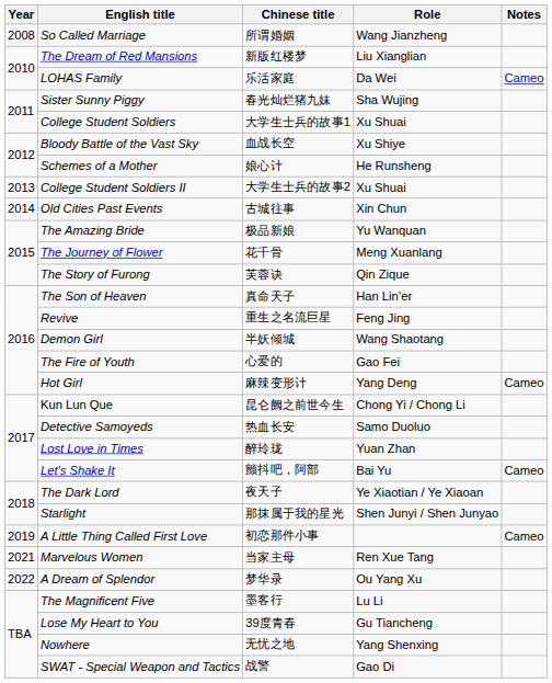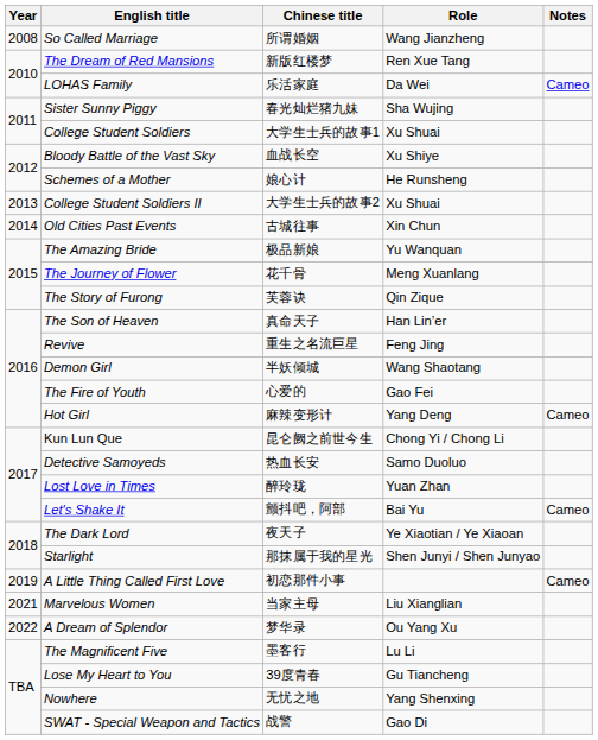 <table class="wikitable sortable">
 <tr>
 <th>Year</th>
 <th>English title</th>
 <th>Chinese title</th>
 <th>Role</th>
 <th class="unsortable">Notes</th>
 </tr>
 <tr>
 <td>2008</td>
 <td><em>So Called Marriage</em></td>
 <td>所谓婚姻</td>
 <td>Wang Jianzheng</td>
 <td></td>
 </tr>
 <tr>
 <td rowspan=2>2010</td>
 <td><em><a href='#'>The Dream of Red Mansions</a></em></td>
 <td>新版红楼梦</td>
-<td>Liu Xianglian</td>
+<td>Ren Xue Tang</td>
 <td></td>
 </tr>
 <tr>
 <td><em>LOHAS Family</em></td>
 <td>乐活家庭</td>
 <td>Da Wei</td>
 <td><a href='#'>Cameo</a></td>
 </tr>
 <tr>
 <td rowspan=2>2011</td>
 <td><em>Sister Sunny Piggy</em></td>
 <td>春光灿烂猪九妹</td>
 <td>Sha Wujing</td>
 <td></td>
 </tr>
 <tr>
 <td><em>College Student Soldiers</em></td>
 <td>大学生士兵的故事1</td>
 <td>Xu Shuai</td>
 <td></td>
 </tr>
 <tr>
 <td rowspan=2>2012</td>
 <td><em>Bloody Battle of the Vast Sky</em></td>
 <td>血战长空</td>
 <td>Xu Shiye</td>
 <td></td>
 </tr>
 <tr>
 <td><em>Schemes of a Mother</em></td>
 <td>娘心计</td>
 <td>He Runsheng</td>
 <td></td>
 </tr>
 <tr>
 <td>2013</td>
 <td><em>College Student Soldiers II</em></td>
 <td>大学生士兵的故事2</td>
 <td>Xu Shuai</td>
 <td></td>
 </tr>
 <tr>
 <td>2014</td>
 <td><em>Old Cities Past Events</em></td>
 <td>古城往事</td>
 <td>Xin Chun</td>
 <td></td>
 </tr>
 <tr>
 <td rowspan=3>2015</td>
 <td><em>The Amazing Bride</em></td>
 <td>极品新娘</td>
 <td>Yu Wanquan</td>
 <td></td>
 </tr>
 <tr>
 <td><em><a href='#'>The Journey of Flower</a></em></td>
 <td>花千骨</td>
 <td>Meng Xuanlang</td>
 <td></td>
 </tr>
 <tr>
 <td><em>The Story of Furong</em></td>
 <td>芙蓉诀</td>
 <td>Qin Zique</td>
 <td></td>
 </tr>
 <tr>
 <td rowspan=5>2016</td>
 <td><em>The Son of Heaven</em></td>
 <td>真命天子</td>
 <td>Han Lin’er</td>
 <td></td>
 </tr>
 <tr>
 <td><em>Revive</em></td>
 <td>重生之名流巨星</td>
 <td>Feng Jing</td>
 <td></td>
 </tr>
 <tr>
 <td><em>Demon Girl</em></td>
 <td>半妖倾城</td>
 <td>Wang Shaotang</td>
 <td></td>
 </tr>
 <tr>
 <td><em>The Fire of Youth</em></td>
 <td>心爱的</td>
 <td>Gao Fei</td>
 <td></td>
 </tr>
 <tr>
 <td><em>Hot Girl</em></td>
 <td>麻辣变形计</td>
 <td>Yang Deng</td>
 <td>Cameo</td>
 </tr>
 <tr>
 <td rowspan=4>2017</td>
 <td>Kun Lun Que</td>
 <td>昆仑阙之前世今生</td>
 <td>Chong Yi / Chong Li</td>
 <td></td>
 </tr>
 <tr>
 <td><em>Detective Samoyeds</em></td>
 <td>热血长安</td>
 <td>Samo Duoluo</td>
 <td></td>
 </tr>
 <tr>
 <td><em><a href='#'>Lost Love in Times</a></em></td>
 <td>醉玲珑</td>
 <td>Yuan Zhan</td>
 <td></td>
 </tr>
 <tr>
 <td><em><a href='#'>Let's Shake It</a></em></td>
 <td>颤抖吧，阿部</td>
 <td>Bai Yu</td>
 <td>Cameo</td>
 </tr>
 <tr>
 <td rowspan=2>2018</td>
 <td><em>The Dark Lord</em></td>
 <td>夜天子</td>
 <td>Ye Xiaotian / Ye Xiaoan</td>
 <td></td>
 </tr>
 <tr>
 <td><em>Starlight</em></td>
 <td>那抹属于我的星光</td>
 <td>Shen Junyi / Shen Junyao</td>
 <td></td>
 </tr>
 <tr>
 <td>2019</td>
 <td><em> A Little Thing Called First Love</em></td>
 <td>初恋那件小事</td>
 <td></td>
 <td>Cameo</td>
 </tr>
 <tr>
 <td>2021</td>
 <td><em>Marvelous Women</em></td>
 <td>当家主母</td>
-<td>Ren Xue Tang</td>
+<td>Liu Xianglian</td>
 <td></td>
 </tr>
 <tr>
 <td>2022</td>
 <td><em>A Dream of Splendor</em></td>
 <td>梦华录</td>
 <td>Ou Yang Xu</td>
 <td></td>
 </tr>
 <tr>
 <td rowspan=6>TBA</td>
 <td><em>The Magnificent Five</em></td>
 <td>墨客行</td>
 <td>Lu Li</td>
 <td></td>
 </tr>
 <tr>
 <td><em>Lose My Heart to You</em></td>
 <td>39度青春</td>
 <td>Gu Tiancheng</td>
 <td></td>
 </tr>
 <tr>
 <td><em>Nowhere</em></td>
 <td>无忧之地</td>
 <td>Yang Shenxing</td>
 <td></td>
 </tr>
 <tr>
 <td><em>SWAT - Special Weapon and Tactics</em></td>
 <td>战警</td>
 <td>Gao Di</td>
 <td></td>
 </tr>
 </table>
